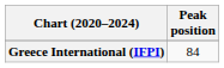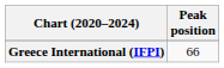 <table class="wikitable sortable plainrowheaders" style="text-align:center">
 <tr>
 <th scope="col">Chart (2020–2024)</th>
 <th scope="col">Peak<br>position</th>
 </tr>
 <tr>
 </tr>
 <tr>
 </tr>
 <tr>
 </tr>
 <tr>
 <th scope="row">Greece International (<a href='#'>IFPI</a>)</th>
-<td>84</td>
+<td>66</td>
 </tr>
 </table>
